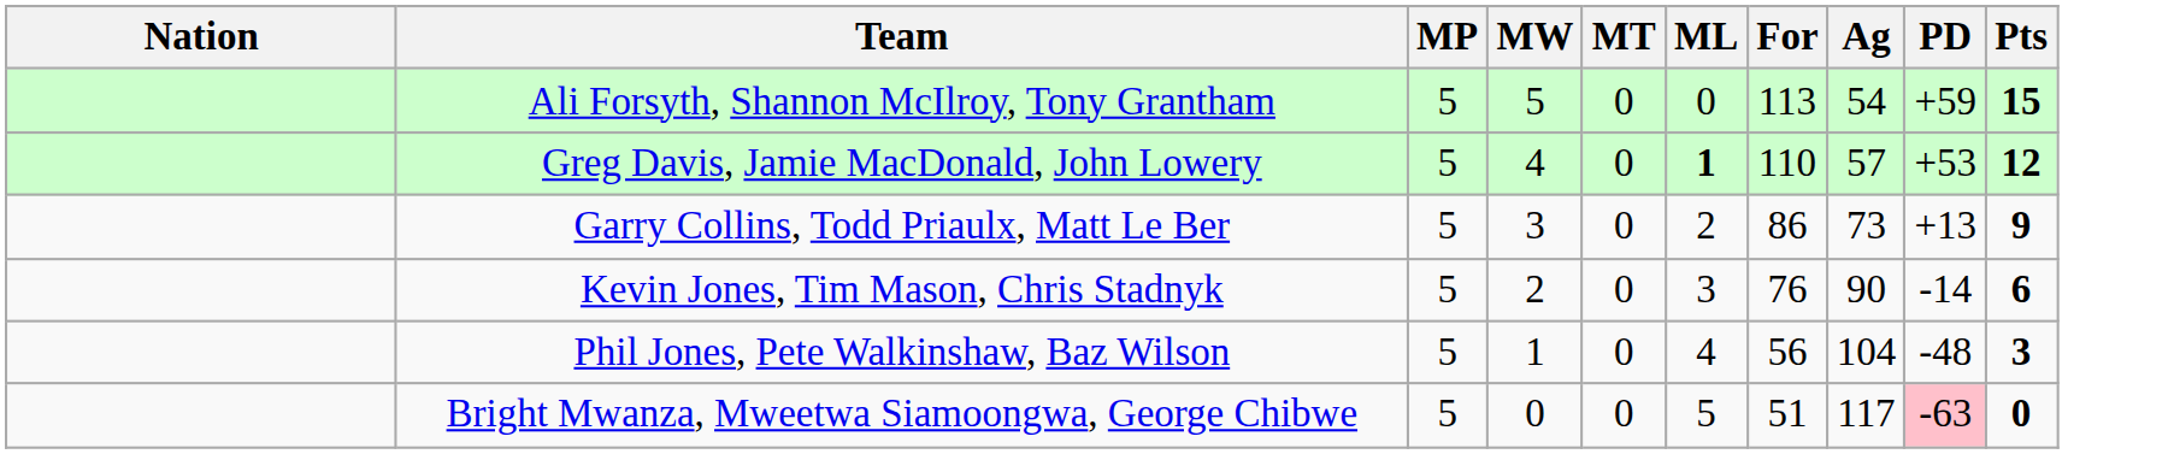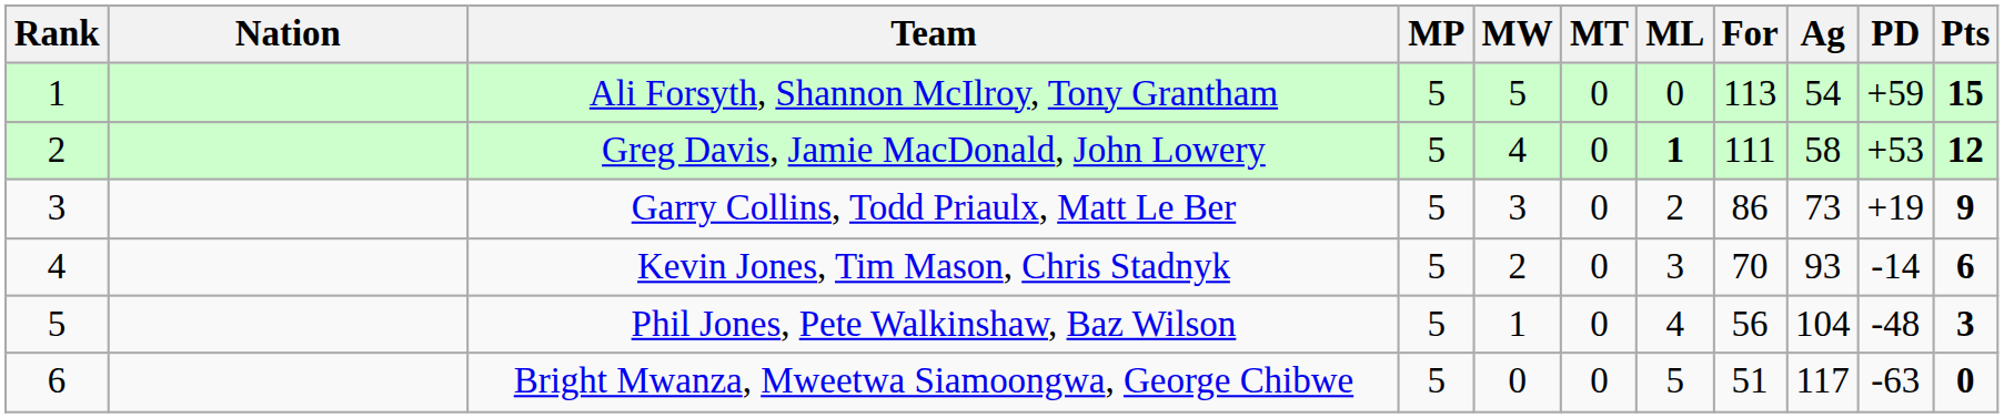 <table class=wikitable style="text-align:center">
 <tr>
+<th width=20>Rank</th>
 <th width=150>Nation</th>
 <th width=400>Team</th>
 <th width=20>MP</th>
 <th width=20>MW</th>
 <th width=20>MT</th>
 <th width=20>ML</th>
 <th width=20>For</th>
 <th width=20>Ag</th>
 <th width=20>PD</th>
 <th width=20>Pts</th>
 </tr>
 <tr bgcolor="#ccffcc">
+<td>1</td>
 <td align=left><strong></strong></td>
 <td><a href='#'>Ali Forsyth</a>, <a href='#'>Shannon McIlroy</a>, <a href='#'>Tony Grantham</a></td>
 <td>5</td>
 <td>5</td>
 <td>0</td>
 <td>0</td>
 <td>113</td>
 <td>54</td>
 <td>+59</td>
 <td><strong>15</strong></td>
 </tr>
 <tr bgcolor="#ccffcc">
+<td>2</td>
 <td align=left><strong></strong></td>
 <td><a href='#'>Greg Davis</a>, <a href='#'>Jamie MacDonald</a>, <a href='#'>John Lowery</a></td>
 <td>5</td>
 <td>4</td>
 <td>0</td>
 <td><strong>1</strong></td>
-<td>110</td>
-<td>57</td>
+<td>111</td>
+<td>58</td>
 <td>+53</td>
 <td><strong>12</strong></td>
 </tr>
 <tr>
+<td>3</td>
 <td align=left></td>
 <td><a href='#'>Garry Collins</a>, <a href='#'>Todd Priaulx</a>, <a href='#'>Matt Le Ber</a></td>
 <td>5</td>
 <td>3</td>
 <td>0</td>
 <td>2</td>
 <td>86</td>
 <td>73</td>
-<td>+13</td>
+<td>+19</td>
 <td><strong>9</strong></td>
 </tr>
 <tr>
+<td>4</td>
 <td align=left></td>
 <td><a href='#'>Kevin Jones</a>, <a href='#'>Tim Mason</a>, <a href='#'>Chris Stadnyk</a></td>
 <td>5</td>
 <td>2</td>
 <td>0</td>
 <td>3</td>
-<td>76</td>
-<td>90</td>
+<td>70</td>
+<td>93</td>
 <td>-14</td>
 <td><strong>6</strong></td>
 </tr>
 <tr>
+<td>5</td>
 <td align=left></td>
 <td><a href='#'>Phil Jones</a>, <a href='#'>Pete Walkinshaw</a>, <a href='#'>Baz Wilson</a></td>
 <td>5</td>
 <td>1</td>
 <td>0</td>
 <td>4</td>
 <td>56</td>
 <td>104</td>
 <td>-48</td>
 <td><strong>3</strong></td>
 </tr>
 <tr>
+<td>6</td>
 <td align=left></td>
 <td><a href='#'>Bright Mwanza</a>, <a href='#'>Mweetwa Siamoongwa</a>, <a href='#'>George Chibwe</a></td>
 <td>5</td>
 <td>0</td>
 <td>0</td>
 <td>5</td>
 <td>51</td>
 <td>117</td>
-<td style="background: pink;">-63</td>
+<td>-63</td>
 <td><strong>0</strong></td>
 </tr>
 </table>
